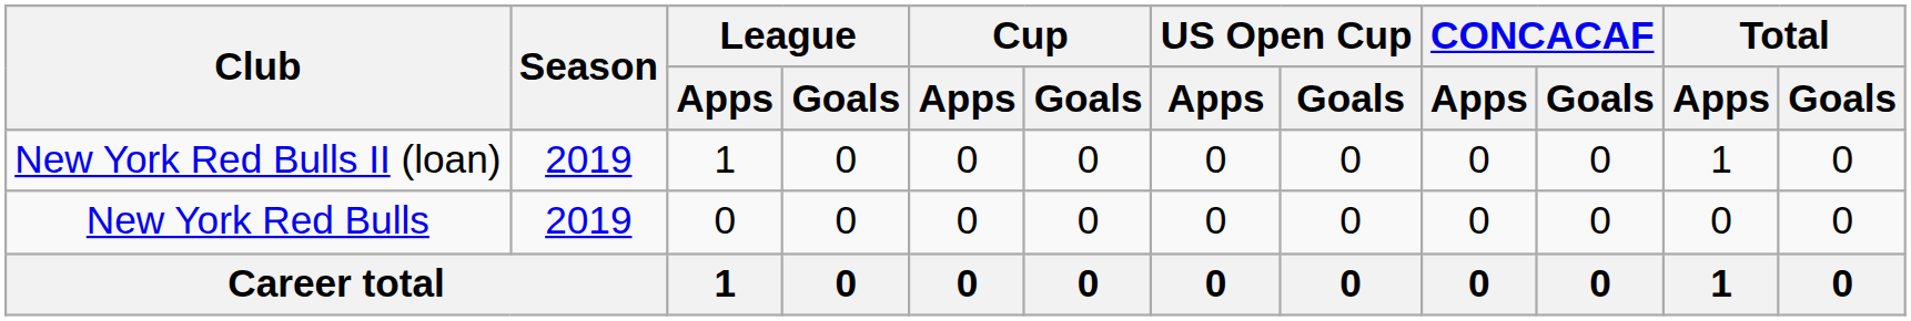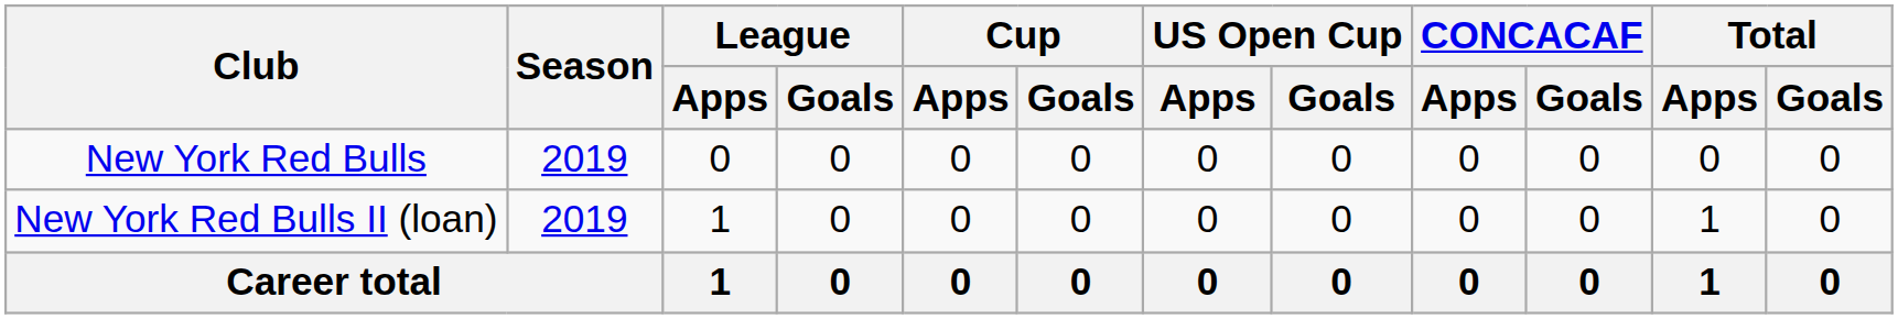 <table class="wikitable" style="text-align: center;">
 <tr>
 <th rowspan="2">Club</th>
 <th rowspan="2">Season</th>
 <th colspan="2">League</th>
 <th colspan="2">Cup</th>
 <th colspan="2">US Open Cup</th>
 <th colspan="2"><a href='#'>CONCACAF</a></th>
 <th colspan="2">Total</th>
 </tr>
 <tr>
 <th>Apps</th>
 <th>Goals</th>
 <th>Apps</th>
 <th>Goals</th>
 <th>Apps</th>
 <th>Goals</th>
 <th>Apps</th>
 <th>Goals</th>
 <th>Apps</th>
 <th>Goals</th>
 </tr>
 <tr>
+<td rowspan="1"><a href='#'>New York Red Bulls</a></td>
+<td><a href='#'>2019</a></td>
+<td>0</td>
+<td>0</td>
+<td>0</td>
+<td>0</td>
+<td>0</td>
+<td>0</td>
+<td>0</td>
+<td>0</td>
+<td>0</td>
+<td>0</td>
+</tr>
+<tr>
 <td rowspan="1"><a href='#'>New York Red Bulls II</a> (loan)</td>
 <td><a href='#'>2019</a></td>
 <td>1</td>
 <td>0</td>
 <td>0</td>
 <td>0</td>
 <td>0</td>
 <td>0</td>
 <td>0</td>
 <td>0</td>
 <td>1</td>
-<td>0</td>
-</tr>
-<tr>
-<td rowspan="1"><a href='#'>New York Red Bulls</a></td>
-<td><a href='#'>2019</a></td>
-<td>0</td>
-<td>0</td>
-<td>0</td>
-<td>0</td>
-<td>0</td>
-<td>0</td>
-<td>0</td>
-<td>0</td>
-<td>0</td>
 <td>0</td>
 </tr>
 <tr>
 <th colspan="2">Career total</th>
 <th>1</th>
 <th>0</th>
 <th>0</th>
 <th>0</th>
 <th>0</th>
 <th>0</th>
 <th>0</th>
 <th>0</th>
 <th>1</th>
 <th>0</th>
 </tr>
 </table>
